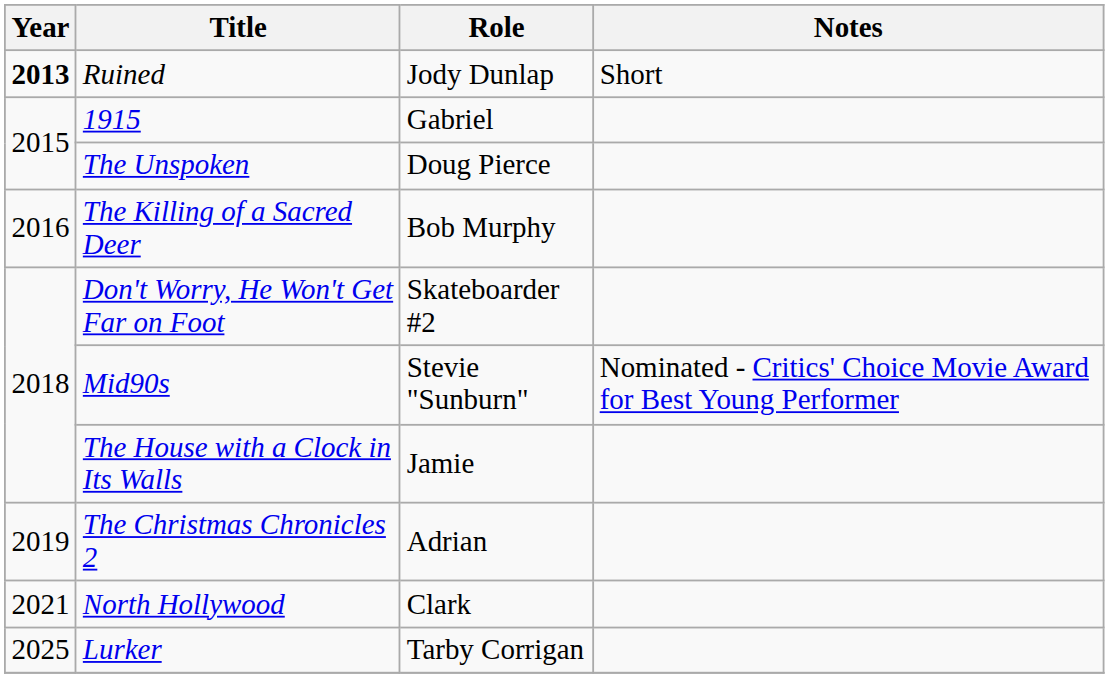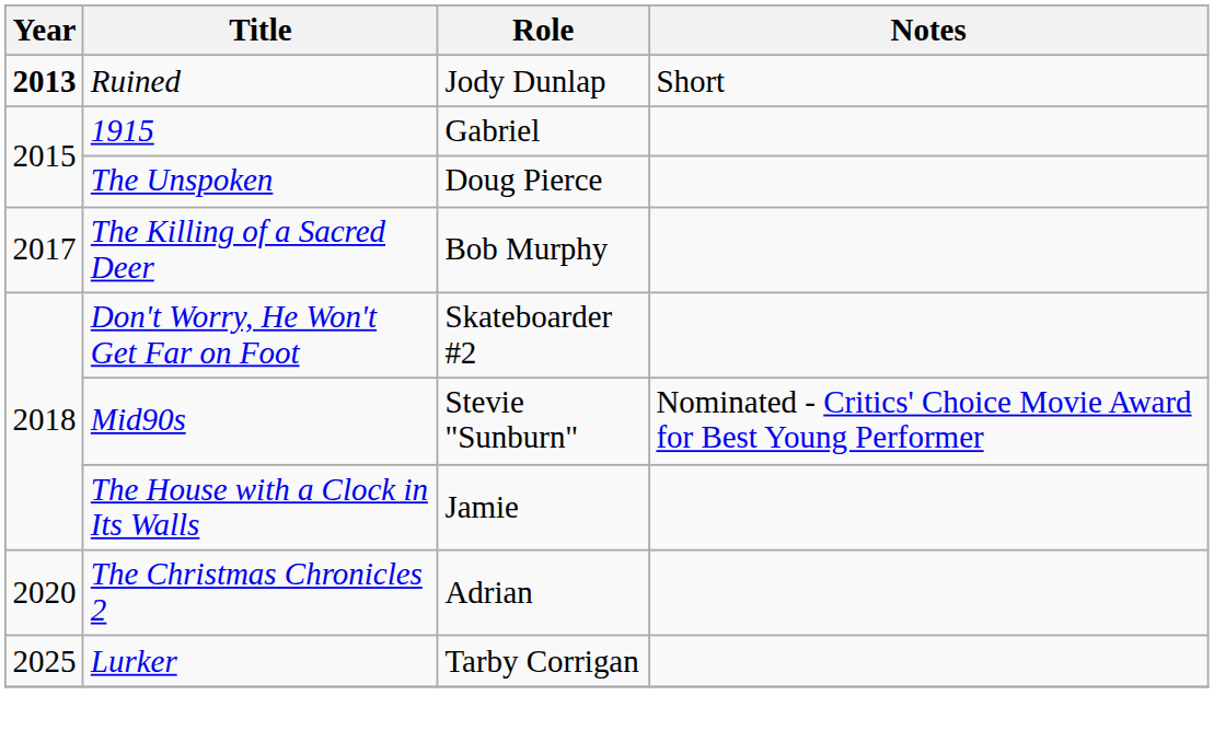 <table class="wikitable sortable">
 <tr>
 <th>Year</th>
 <th>Title</th>
 <th>Role</th>
 <th>Notes</th>
 </tr>
 <tr>
 <td><strong>2013</strong></td>
 <td><em>Ruined</em></td>
 <td>Jody Dunlap</td>
 <td>Short</td>
 </tr>
 <tr>
 <td rowspan=2>2015</td>
 <td><em><a href='#'>1915</a></em></td>
 <td>Gabriel</td>
 <td></td>
 </tr>
 <tr>
 <td><em><a href='#'>The Unspoken</a></em></td>
 <td>Doug Pierce</td>
 <td></td>
 </tr>
 <tr>
-<td>2016</td>
+<td>2017</td>
 <td><em><a href='#'>The Killing of a Sacred Deer</a></em></td>
 <td>Bob Murphy</td>
 <td></td>
 </tr>
 <tr>
 <td rowspan=3>2018</td>
 <td><em><a href='#'>Don't Worry, He Won't Get Far on Foot</a></em></td>
 <td>Skateboarder #2</td>
 <td></td>
 </tr>
 <tr>
 <td><em><a href='#'>Mid90s</a></em></td>
 <td>Stevie "Sunburn"</td>
 <td>Nominated - <a href='#'>Critics' Choice Movie Award for Best Young Performer</a></td>
 </tr>
 <tr>
 <td><em><a href='#'>The House with a Clock in Its Walls</a></em></td>
 <td>Jamie</td>
 <td></td>
 </tr>
 <tr>
-<td>2019</td>
+<td>2020</td>
 <td><em><a href='#'>The Christmas Chronicles 2</a></em></td>
 <td>Adrian</td>
-<td></td>
-</tr>
-<tr>
-<td>2021</td>
-<td><em><a href='#'>North Hollywood</a></em></td>
-<td>Clark</td>
 <td></td>
 </tr>
 <tr>
 <td>2025</td>
 <td><em><a href='#'>Lurker</a></em></td>
 <td>Tarby Corrigan</td>
 <td></td>
 </tr>
 <tr>
 </tr>
 </table>
